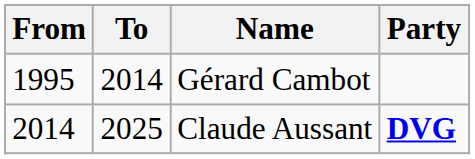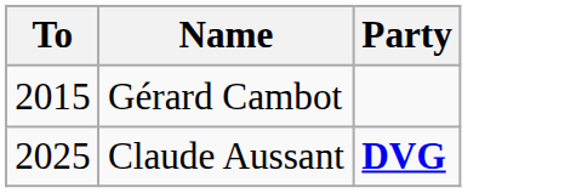 <table class="wikitable">
 <tr>
-<th>From</th>
 <th>To</th>
 <th>Name</th>
 <th>Party</th>
 </tr>
 <tr>
-<td>1995</td>
-<td>2014</td>
+<td>2015</td>
 <td>Gérard Cambot</td>
 <td></td>
 </tr>
 <tr>
-<td>2014</td>
 <td>2025</td>
 <td>Claude Aussant</td>
 <td><strong><a href='#'>DVG</a></strong></td>
 </tr>
 </table>
